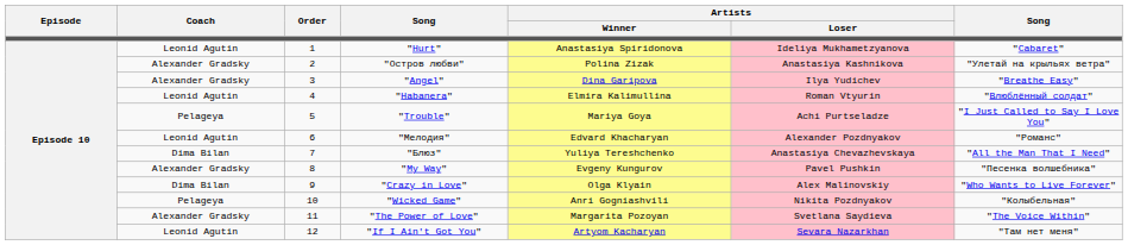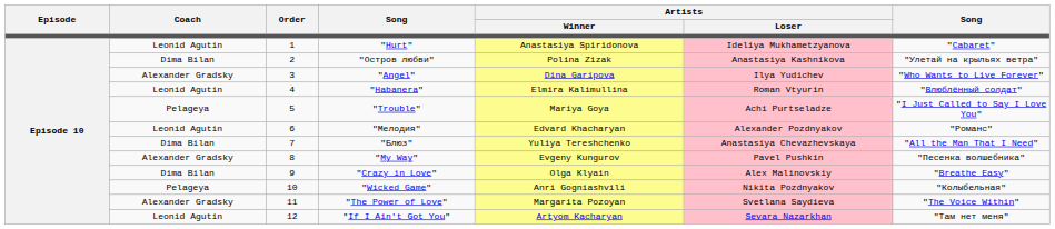 <table class="wikitable" style="text-align: center; width:120%;">
 <tr>
 <th rowspan=2 width="10%">Episode</th>
 <th rowspan=2 width="15%">Coach</th>
 <th rowspan=2 width="5%">Order</th>
 <th rowspan=2 width="15%">Song</th>
 <th colspan=2 width="30%">Artists</th>
 <th rowspan=2 width="15%">Song</th>
 </tr>
 <tr>
 <th width="20%">Winner</th>
 <th width="20%">Loser</th>
 </tr>
 <tr>
 <td colspan="7" style="background:#555;"></td>
 </tr>
 <tr>
 <th rowspan=12>Episode 10 <br> </th>
 <td>Leonid Agutin</td>
 <td>1</td>
 <td>"<a href='#'>Hurt</a>"</td>
 <td style="background:#fdfc8f;">Anastasiya Spiridonova</td>
 <td style="background:pink">Ideliya Mukhametzyanova</td>
 <td>"<a href='#'>Cabaret</a>"</td>
 </tr>
 <tr>
-<td>Alexander Gradsky</td>
+<td>Dima Bilan</td>
 <td>2</td>
 <td>"Остров любви"</td>
 <td style="background:#fdfc8f">Polina Zizak</td>
 <td style="background:pink">Anastasiya Kashnikova</td>
 <td>"Улетай на крыльях ветра"</td>
 </tr>
 <tr>
 <td>Alexander Gradsky</td>
 <td>3</td>
 <td>"<a href='#'>Angel</a>"</td>
 <td style="background:#fdfc8f"><a href='#'>Dina Garipova</a></td>
 <td style="background:pink">Ilya Yudichev</td>
-<td>"<a href='#'>Breathe Easy</a>"</td>
+<td>"<a href='#'>Who Wants to Live Forever</a>"</td>
 </tr>
 <tr>
 <td>Leonid Agutin</td>
 <td>4</td>
 <td>"<a href='#'>Habanera</a>"</td>
 <td style="background:#fdfc8f">Elmira Kalimullina</td>
 <td style="background:pink">Roman Vtyurin</td>
 <td>"<a href='#'>Влюблённый солдат</a>"</td>
 </tr>
 <tr>
 <td>Pelageya</td>
 <td>5</td>
 <td>"<a href='#'>Trouble</a>"</td>
 <td style="background:#fdfc8f">Mariya Goya</td>
 <td style="background:pink">Achi Purtseladze</td>
 <td>"<a href='#'>I Just Called to Say I Love You</a>"</td>
 </tr>
 <tr>
 <td>Leonid Agutin</td>
 <td>6</td>
 <td>"Мелодия"</td>
 <td style="background:#fdfc8f">Edvard Khacharyan</td>
 <td style="background:pink">Alexander Pozdnyakov</td>
 <td>"Романс"</td>
 </tr>
 <tr>
 <td>Dima Bilan</td>
 <td>7</td>
 <td>"Блюз"</td>
 <td style="background:#fdfc8f">Yuliya Tereshchenko</td>
 <td style="background:pink">Anastasiya Chevazhevskaya</td>
 <td>"<a href='#'>All the Man That I Need</a>"</td>
 </tr>
 <tr>
 <td>Alexander Gradsky</td>
 <td>8</td>
 <td>"<a href='#'>My Way</a>"</td>
 <td style="background:#fdfc8f">Evgeny Kungurov</td>
 <td style="background:pink">Pavel Pushkin</td>
 <td>"Песенка волшебника"</td>
 </tr>
 <tr>
 <td>Dima Bilan</td>
 <td>9</td>
 <td>"<a href='#'>Crazy in Love</a>"</td>
 <td style="background:#fdfc8f">Olga Klyain</td>
 <td style="background:pink">Alex Malinovskiy</td>
-<td>"<a href='#'>Who Wants to Live Forever</a>"</td>
+<td>"<a href='#'>Breathe Easy</a>"</td>
 </tr>
 <tr>
 <td>Pelageya</td>
 <td>10</td>
 <td>"<a href='#'>Wicked Game</a>"</td>
 <td style="background:#fdfc8f">Anri Gogniashvili</td>
 <td style="background:pink">Nikita Pozdnyakov</td>
 <td>"Колыбельная"</td>
 </tr>
 <tr>
 <td>Alexander Gradsky</td>
 <td>11</td>
 <td>"<a href='#'>The Power of Love</a>"</td>
 <td style="background:#fdfc8f">Margarita Pozoyan</td>
 <td style="background:pink">Svetlana Saydieva</td>
 <td>"<a href='#'>The Voice Within</a>"</td>
 </tr>
 <tr>
 <td>Leonid Agutin</td>
 <td>12</td>
 <td>"<a href='#'>If I Ain't Got You</a>"</td>
 <td style="background:#fdfc8f"><a href='#'>Artyom Kacharyan</a></td>
 <td style="background:pink"><a href='#'>Sevara Nazarkhan</a></td>
 <td>"Там нет меня"</td>
 </tr>
 </table>
